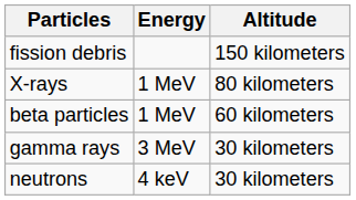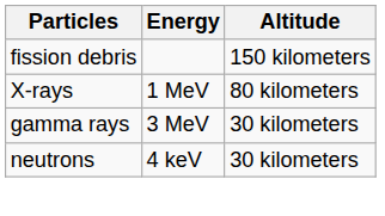 <table class="wikitable">
 <tr>
 <th>Particles</th>
 <th>Energy</th>
 <th>Altitude</th>
 </tr>
 <tr>
 <td>fission debris</td>
 <td></td>
 <td>150 kilometers</td>
 </tr>
 <tr>
 <td>X-rays</td>
 <td>1 MeV</td>
 <td>80 kilometers</td>
 </tr>
 <tr>
-<td>beta particles</td>
-<td>1 MeV</td>
-<td>60 kilometers</td>
-</tr>
-<tr>
 <td>gamma rays</td>
 <td>3 MeV</td>
 <td>30 kilometers</td>
 </tr>
 <tr>
 <td>neutrons</td>
 <td>4 keV</td>
 <td>30 kilometers</td>
 </tr>
 </table>
